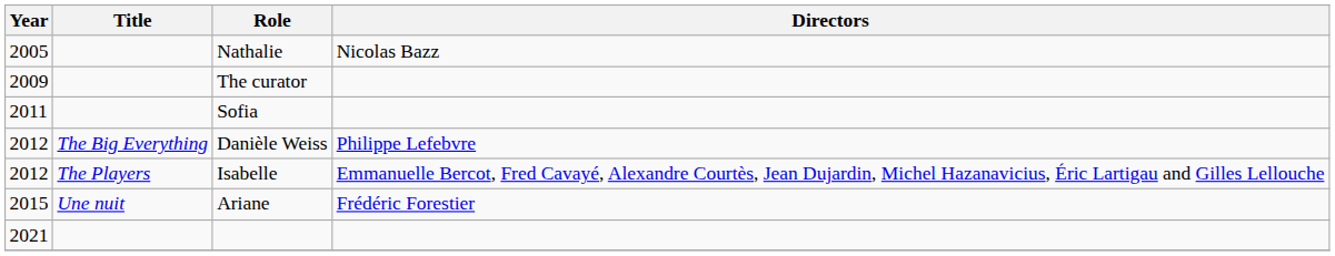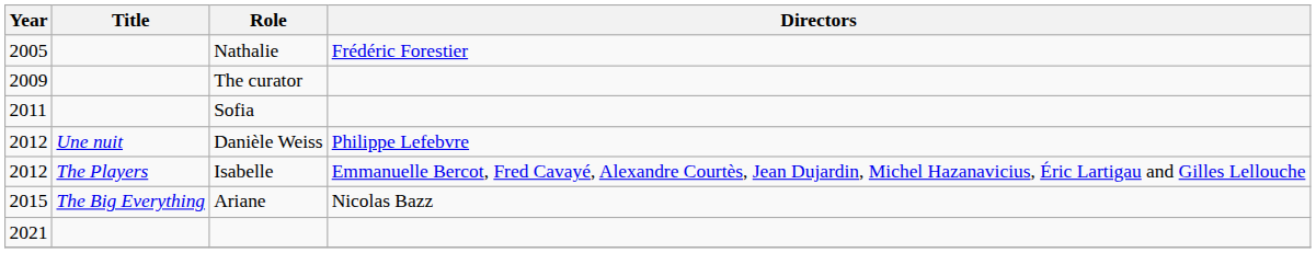 <table class="wikitable sortable">
 <tr>
 <th>Year</th>
 <th>Title</th>
 <th>Role</th>
 <th class="unsortable">Directors</th>
 </tr>
 <tr>
 <td>2005</td>
 <td><em></em></td>
 <td>Nathalie</td>
-<td>Nicolas Bazz</td>
+<td><a href='#'>Frédéric Forestier</a></td>
 </tr>
 <tr>
 <td>2009</td>
 <td><em></em></td>
 <td>The curator</td>
 <td></td>
 </tr>
 <tr>
 <td>2011</td>
 <td><em></em></td>
 <td>Sofia</td>
 <td></td>
 </tr>
 <tr>
 <td>2012</td>
-<td><em><a href='#'>The Big Everything</a></em></td>
+<td><em><a href='#'>Une nuit</a></em></td>
 <td>Danièle Weiss</td>
 <td><a href='#'>Philippe Lefebvre</a></td>
 </tr>
 <tr>
 <td>2012</td>
 <td><em><a href='#'>The Players</a></em></td>
 <td>Isabelle</td>
 <td><a href='#'>Emmanuelle Bercot</a>, <a href='#'>Fred Cavayé</a>, <a href='#'>Alexandre Courtès</a>, <a href='#'>Jean Dujardin</a>, <a href='#'>Michel Hazanavicius</a>, <a href='#'>Éric Lartigau</a> and <a href='#'>Gilles Lellouche</a></td>
 </tr>
 <tr>
 <td>2015</td>
-<td><em><a href='#'>Une nuit</a></em></td>
+<td><em><a href='#'>The Big Everything</a></em></td>
 <td>Ariane</td>
-<td><a href='#'>Frédéric Forestier</a></td>
+<td>Nicolas Bazz</td>
 </tr>
 <tr>
 <td>2021</td>
 <td><em></em></td>
 <td></td>
 <td></td>
 </tr>
 <tr>
 </tr>
 </table>
